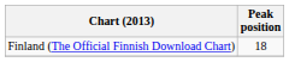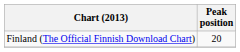 <table class="wikitable">
 <tr>
 <th scope="col">Chart (2013)</th>
 <th scope="col">Peak<br>position</th>
 </tr>
 <tr>
 <td>Finland (<a href='#'>The Official Finnish Download Chart</a>)</td>
-<td style="text-align:center;">18</td>
+<td style="text-align:center;">20</td>
 </tr>
 <tr>
 </tr>
 </table>
